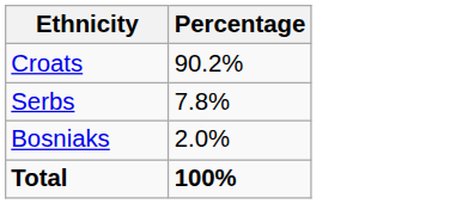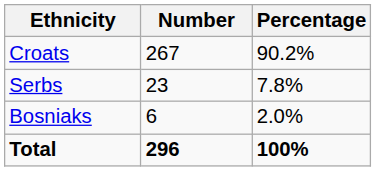 <table class="wikitable">
 <tr>
 <th width="100px">Ethnicity</th>
+<th width="80px">Number</th>
 <th width="80px">Percentage</th>
 </tr>
 <tr>
 <td><a href='#'>Croats</a></td>
+<td>267</td>
 <td>90.2%</td>
 </tr>
 <tr>
 <td><a href='#'>Serbs</a></td>
+<td>23</td>
 <td>7.8%</td>
 </tr>
 <tr>
 <td><a href='#'>Bosniaks</a></td>
+<td>6</td>
 <td>2.0%</td>
 </tr>
 <tr>
 <td><strong>Total</strong></td>
+<td><strong>296</strong></td>
 <td><strong>100%</strong></td>
 </tr>
 </table>
